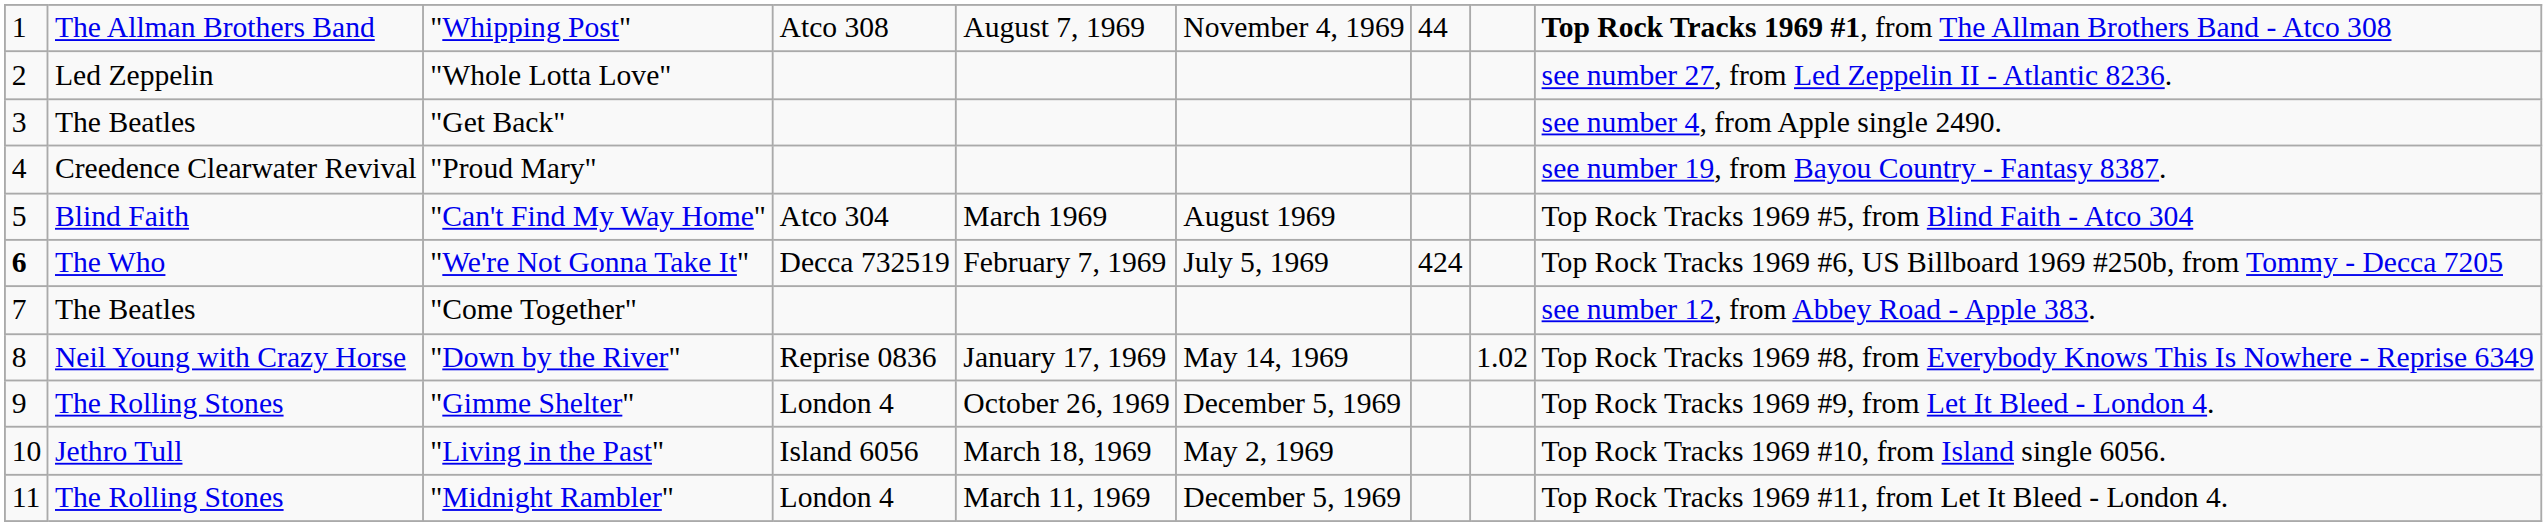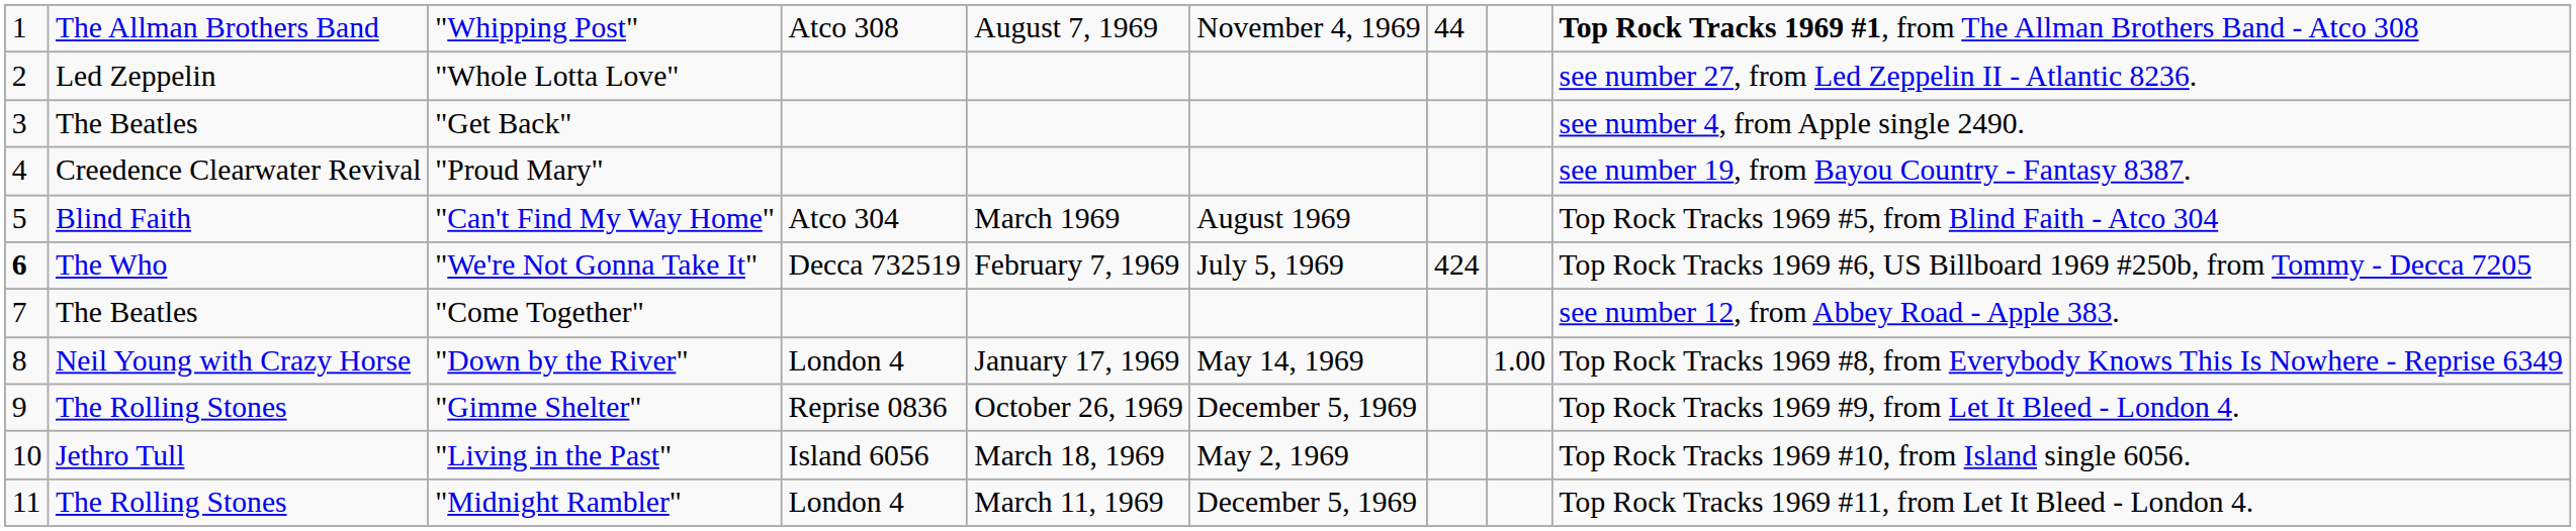 <table class="wikitable sortable">
 <tr>
 <td>1</td>
 <td><a href='#'>The Allman Brothers Band</a></td>
 <td>"<a href='#'>Whipping Post</a>"</td>
 <td>Atco 308</td>
 <td>August 7, 1969</td>
 <td>November 4, 1969</td>
 <td>44</td>
 <td></td>
 <td><strong>Top Rock Tracks 1969 #1</strong>, from <a href='#'>The Allman Brothers Band - Atco 308</a></td>
 </tr>
 <tr>
 <td>2</td>
 <td>Led Zeppelin</td>
 <td>"Whole Lotta Love"</td>
 <td></td>
 <td></td>
 <td></td>
 <td></td>
 <td></td>
 <td><a href='#'>see number 27</a>, from <a href='#'>Led Zeppelin II - Atlantic 8236</a>.</td>
 </tr>
 <tr>
 <td>3</td>
 <td>The Beatles</td>
 <td>"Get Back"</td>
 <td></td>
 <td></td>
 <td></td>
 <td></td>
 <td></td>
 <td><a href='#'>see number 4</a>, from Apple single 2490.</td>
 </tr>
 <tr>
 <td>4</td>
 <td>Creedence Clearwater Revival</td>
 <td>"Proud Mary"</td>
 <td></td>
 <td></td>
 <td></td>
 <td></td>
 <td></td>
 <td><a href='#'>see number 19</a>, from <a href='#'>Bayou Country - Fantasy 8387</a>.</td>
 </tr>
 <tr>
 <td>5</td>
 <td><a href='#'>Blind Faith</a></td>
 <td>"<a href='#'>Can't Find My Way Home</a>"</td>
 <td>Atco 304</td>
 <td>March 1969</td>
 <td>August 1969</td>
 <td></td>
 <td></td>
 <td>Top Rock Tracks 1969 #5, from <a href='#'>Blind Faith - Atco 304</a></td>
 </tr>
 <tr>
 <td><strong>6</strong></td>
 <td><a href='#'>The Who</a></td>
 <td>"<a href='#'>We're Not Gonna Take It</a>"</td>
 <td>Decca 732519</td>
 <td>February 7, 1969</td>
 <td>July 5, 1969</td>
 <td>424</td>
 <td></td>
 <td>Top Rock Tracks 1969 #6, US Billboard 1969 #250b, from <a href='#'>Tommy - Decca 7205</a></td>
 </tr>
 <tr>
 <td>7</td>
 <td>The Beatles</td>
 <td>"Come Together"</td>
 <td></td>
 <td></td>
 <td></td>
 <td></td>
 <td></td>
 <td><a href='#'>see number 12</a>, from <a href='#'>Abbey Road - Apple 383</a>.</td>
 </tr>
 <tr>
 <td>8</td>
 <td><a href='#'>Neil Young with Crazy Horse</a></td>
 <td>"<a href='#'>Down by the River</a>"</td>
-<td>Reprise 0836</td>
+<td>London 4</td>
 <td>January 17, 1969</td>
 <td>May 14, 1969</td>
 <td></td>
-<td>1.02</td>
+<td>1.00</td>
 <td>Top Rock Tracks 1969 #8, from <a href='#'>Everybody Knows This Is Nowhere - Reprise 6349</a></td>
 </tr>
 <tr>
 <td>9</td>
 <td><a href='#'>The Rolling Stones</a></td>
 <td>"<a href='#'>Gimme Shelter</a>"</td>
-<td>London 4</td>
+<td>Reprise 0836</td>
 <td>October 26, 1969</td>
 <td>December 5, 1969</td>
 <td></td>
 <td></td>
 <td>Top Rock Tracks 1969 #9, from <a href='#'>Let It Bleed - London 4</a>.</td>
 </tr>
 <tr>
 <td>10</td>
 <td><a href='#'>Jethro Tull</a></td>
 <td>"<a href='#'>Living in the Past</a>"</td>
 <td>Island 6056</td>
 <td>March 18, 1969</td>
 <td>May 2, 1969</td>
 <td></td>
 <td></td>
 <td>Top Rock Tracks 1969 #10, from <a href='#'>Island</a> single 6056.</td>
 </tr>
 <tr>
 <td>11</td>
 <td><a href='#'>The Rolling Stones</a></td>
 <td>"<a href='#'>Midnight Rambler</a>"</td>
 <td>London 4</td>
 <td>March 11, 1969</td>
 <td>December 5, 1969</td>
 <td></td>
 <td></td>
 <td>Top Rock Tracks 1969 #11, from Let It Bleed - London 4.</td>
 </tr>
 </table>
